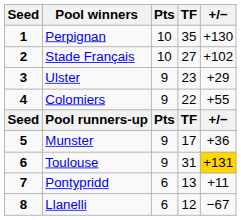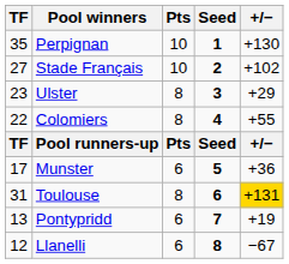 <table class="wikitable" style="text-align:center">
 <tr>
-<th>Seed</th>
+<th>TF</th>
 <th>Pool winners</th>
 <th>Pts</th>
-<th>TF</th>
+<th>Seed</th>
 <th>+/−</th>
 </tr>
 <tr>
-<td><strong>1</strong></td>
+<td>35</td>
 <td align=left> <a href='#'>Perpignan</a></td>
 <td>10</td>
-<td>35</td>
+<td><strong>1</strong></td>
 <td>+130</td>
 </tr>
 <tr>
-<td><strong>2</strong></td>
+<td>27</td>
 <td align=left> <a href='#'>Stade Français</a></td>
 <td>10</td>
-<td>27</td>
+<td><strong>2</strong></td>
 <td>+102</td>
 </tr>
 <tr>
+<td>23</td>
+<td align=left> <a href='#'>Ulster</a></td>
+<td>8</td>
 <td><strong>3</strong></td>
-<td align=left> <a href='#'>Ulster</a></td>
-<td>9</td>
-<td>23</td>
 <td>+29</td>
 </tr>
 <tr>
+<td>22</td>
+<td align=left> <a href='#'>Colomiers</a></td>
+<td>8</td>
 <td><strong>4</strong></td>
-<td align=left> <a href='#'>Colomiers</a></td>
-<td>9</td>
-<td>22</td>
 <td>+55</td>
 </tr>
 <tr>
-<th>Seed</th>
+<th>TF</th>
 <th>Pool runners-up</th>
 <th>Pts</th>
-<th>TF</th>
+<th>Seed</th>
 <th>+/−</th>
 </tr>
 <tr>
+<td>17</td>
+<td align=left> <a href='#'>Munster</a></td>
+<td>6</td>
 <td><strong>5</strong></td>
-<td align=left> <a href='#'>Munster</a></td>
-<td>9</td>
-<td>17</td>
 <td>+36</td>
 </tr>
 <tr>
+<td>31</td>
+<td align=left> <a href='#'>Toulouse</a></td>
+<td>8</td>
 <td><strong>6</strong></td>
-<td align=left> <a href='#'>Toulouse</a></td>
-<td>9</td>
-<td>31</td>
 <td style="background: gold;">+131</td>
 </tr>
 <tr>
-<td><strong>7</strong></td>
+<td>13</td>
 <td align=left> <a href='#'>Pontypridd</a></td>
 <td>6</td>
-<td>13</td>
-<td>+11</td>
+<td><strong>7</strong></td>
+<td>+19</td>
 </tr>
 <tr>
-<td><strong>8</strong></td>
+<td>12</td>
 <td align=left> <a href='#'>Llanelli</a></td>
 <td>6</td>
-<td>12</td>
+<td><strong>8</strong></td>
 <td>−67</td>
 </tr>
 </table>
